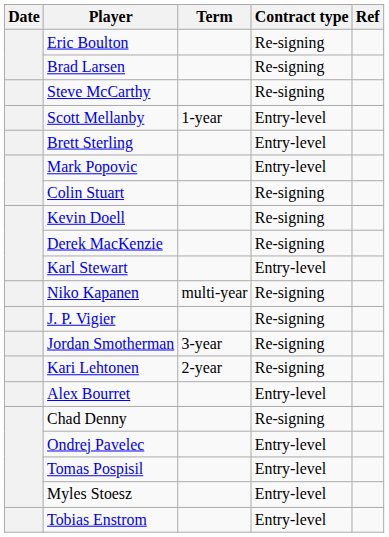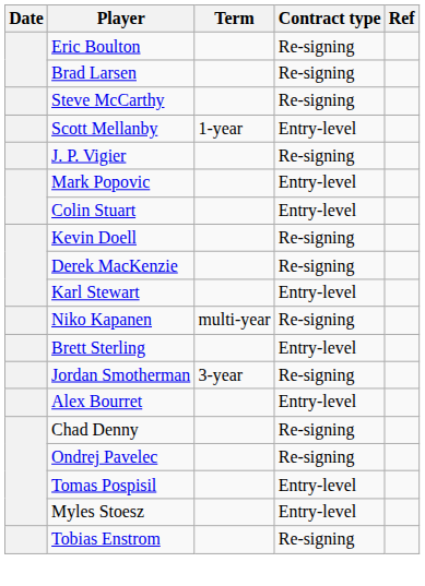 <table class="wikitable plainrowheaders">
 <tr style="background:#ddd; text-align:center;">
 <th>Date</th>
 <th>Player</th>
 <th>Term</th>
 <th>Contract type</th>
 <th>Ref</th>
 </tr>
 <tr>
 <th scope="row" rowspan=2></th>
 <td><a href='#'>Eric Boulton</a></td>
 <td></td>
 <td>Re-signing</td>
 <td></td>
 </tr>
 <tr>
 <td><a href='#'>Brad Larsen</a></td>
 <td></td>
 <td>Re-signing</td>
 <td></td>
 </tr>
 <tr>
 <th scope="row"></th>
 <td><a href='#'>Steve McCarthy</a></td>
 <td></td>
 <td>Re-signing</td>
 <td></td>
 </tr>
 <tr>
 <th scope="row"></th>
 <td><a href='#'>Scott Mellanby</a></td>
 <td>1-year</td>
 <td>Entry-level</td>
 <td></td>
 </tr>
 <tr>
 <th scope="row"></th>
-<td><a href='#'>Brett Sterling</a></td>
+<td><a href='#'>J. P. Vigier</a></td>
 <td></td>
-<td>Entry-level</td>
+<td>Re-signing</td>
 <td></td>
 </tr>
 <tr>
 <th scope="row" rowspan=2></th>
 <td><a href='#'>Mark Popovic</a></td>
 <td></td>
 <td>Entry-level</td>
 <td></td>
 </tr>
 <tr>
 <td><a href='#'>Colin Stuart</a></td>
 <td></td>
-<td>Re-signing</td>
+<td>Entry-level</td>
 <td></td>
 </tr>
 <tr>
 <th scope="row" rowspan=3></th>
 <td><a href='#'>Kevin Doell</a></td>
 <td></td>
 <td>Re-signing</td>
 <td></td>
 </tr>
 <tr>
 <td><a href='#'>Derek MacKenzie</a></td>
 <td></td>
 <td>Re-signing</td>
 <td></td>
 </tr>
 <tr>
 <td><a href='#'>Karl Stewart</a></td>
 <td></td>
 <td>Entry-level</td>
 <td></td>
 </tr>
 <tr>
 <th scope="row"></th>
 <td><a href='#'>Niko Kapanen</a></td>
 <td>multi-year</td>
 <td>Re-signing</td>
 <td></td>
 </tr>
 <tr>
 <th scope="row"></th>
-<td><a href='#'>J. P. Vigier</a></td>
+<td><a href='#'>Brett Sterling</a></td>
 <td></td>
-<td>Re-signing</td>
+<td>Entry-level</td>
 <td></td>
 </tr>
 <tr>
 <th scope="row"></th>
 <td><a href='#'>Jordan Smotherman</a></td>
 <td>3-year</td>
-<td>Re-signing</td>
-<td></td>
-</tr>
-<tr>
-<th scope="row"></th>
-<td><a href='#'>Kari Lehtonen</a></td>
-<td>2-year</td>
 <td>Re-signing</td>
 <td></td>
 </tr>
 <tr>
 <th scope="row"></th>
 <td><a href='#'>Alex Bourret</a></td>
 <td></td>
 <td>Entry-level</td>
 <td></td>
 </tr>
 <tr>
 <th scope="row" rowspan=4></th>
 <td>Chad Denny</td>
 <td></td>
 <td>Re-signing</td>
 <td></td>
 </tr>
 <tr>
 <td><a href='#'>Ondrej Pavelec</a></td>
 <td></td>
-<td>Entry-level</td>
+<td>Re-signing</td>
 <td></td>
 </tr>
 <tr>
 <td><a href='#'>Tomas Pospisil</a></td>
 <td></td>
 <td>Entry-level</td>
 <td></td>
 </tr>
 <tr>
 <td>Myles Stoesz</td>
 <td></td>
 <td>Entry-level</td>
 <td></td>
 </tr>
 <tr>
 <th scope="row"></th>
 <td><a href='#'>Tobias Enstrom</a></td>
 <td></td>
-<td>Entry-level</td>
+<td>Re-signing</td>
 <td></td>
 </tr>
 </table>
